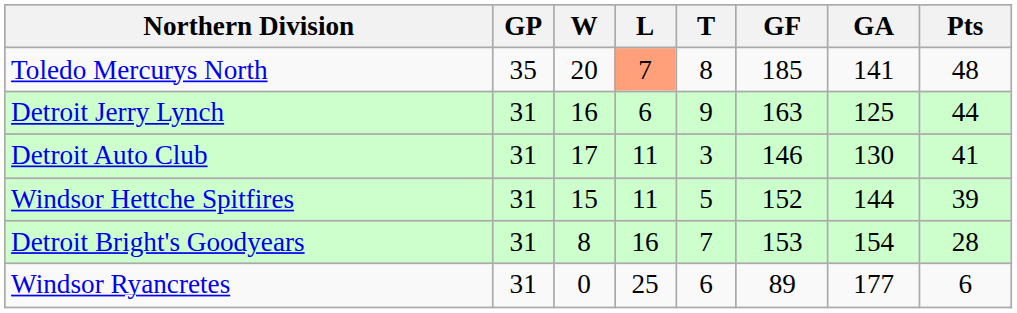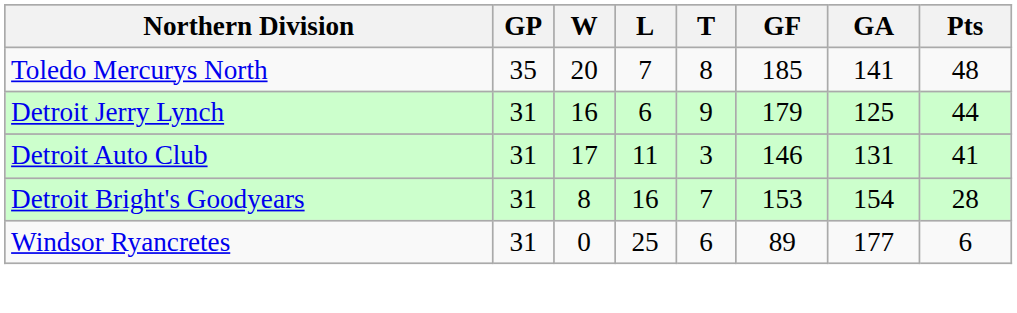 <table class="wikitable">
 <tr>
 <th width="40%">Northern Division</th>
 <th width="5%">GP</th>
 <th width="5%">W</th>
 <th width="5%">L</th>
 <th width="5%">T</th>
 <th width="7.5%">GF</th>
 <th width="7.5%">GA</th>
 <th width="7.5%">Pts</th>
 </tr>
 <tr align="center">
 <td align="left"><a href='#'>Toledo Mercurys North</a></td>
 <td>35</td>
 <td>20</td>
-<td style="background: lightsalmon;">7</td>
+<td>7</td>
 <td>8</td>
 <td>185</td>
 <td>141</td>
 <td>48</td>
 </tr>
 <tr align="center" bgcolor="#CCFFCC">
 <td align="left"><a href='#'>Detroit Jerry Lynch</a></td>
 <td>31</td>
 <td>16</td>
 <td>6</td>
 <td>9</td>
-<td>163</td>
+<td>179</td>
 <td>125</td>
 <td>44</td>
 </tr>
 <tr align="center" bgcolor="#CCFFCC">
 <td align="left"><a href='#'>Detroit Auto Club</a></td>
 <td>31</td>
 <td>17</td>
 <td>11</td>
 <td>3</td>
 <td>146</td>
-<td>130</td>
+<td>131</td>
 <td>41</td>
-</tr>
-<tr align="center" bgcolor="#CCFFCC">
-<td align="left"><a href='#'>Windsor Hettche Spitfires</a></td>
-<td>31</td>
-<td>15</td>
-<td>11</td>
-<td>5</td>
-<td>152</td>
-<td>144</td>
-<td>39</td>
 </tr>
 <tr align="center" bgcolor="#CCFFCC">
 <td align="left"><a href='#'>Detroit Bright's Goodyears</a></td>
 <td>31</td>
 <td>8</td>
 <td>16</td>
 <td>7</td>
 <td>153</td>
 <td>154</td>
 <td>28</td>
 </tr>
 <tr align="center">
 <td align="left"><a href='#'>Windsor Ryancretes</a></td>
 <td>31</td>
 <td>0</td>
 <td>25</td>
 <td>6</td>
 <td>89</td>
 <td>177</td>
 <td>6</td>
 </tr>
 </table>
